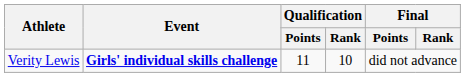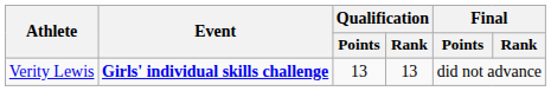 <table class="wikitable" style="font-size:90%">
 <tr>
 <th rowspan=2>Athlete</th>
 <th rowspan=2>Event</th>
 <th colspan=2>Qualification</th>
 <th colspan=2>Final</th>
 </tr>
 <tr style="font-size:95%">
 <th>Points</th>
 <th>Rank</th>
 <th>Points</th>
 <th>Rank</th>
 </tr>
 <tr align=center>
 <td align=left><a href='#'>Verity Lewis</a></td>
 <td align=left><strong><a href='#'>Girls' individual skills challenge</a></strong></td>
-<td>11</td>
-<td>10</td>
+<td>13</td>
+<td>13</td>
 <td colspan=2>did not advance</td>
 </tr>
 </table>
